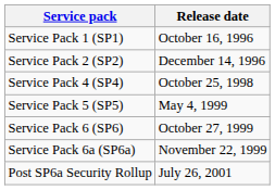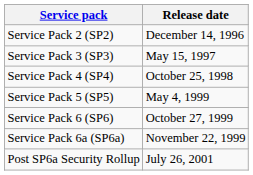 <table border="1" class="wikitable floatright" style="font-size:85%">
 <tr>
 <th><a href='#'>Service pack</a></th>
 <th>Release date</th>
 </tr>
 <tr>
-<td>Service Pack 1 (SP1)</td>
-<td>October 16, 1996</td>
+<td>Service Pack 2 (SP2)</td>
+<td>December 14, 1996</td>
 </tr>
 <tr>
-<td>Service Pack 2 (SP2)</td>
-<td>December 14, 1996</td>
+<td>Service Pack 3 (SP3)</td>
+<td>May 15, 1997</td>
 </tr>
 <tr>
 <td>Service Pack 4 (SP4)</td>
 <td>October 25, 1998</td>
 </tr>
 <tr>
 <td>Service Pack 5 (SP5)</td>
 <td>May 4, 1999</td>
 </tr>
 <tr>
 <td>Service Pack 6 (SP6)</td>
 <td>October 27, 1999</td>
 </tr>
 <tr>
 <td>Service Pack 6a (SP6a)</td>
 <td>November 22, 1999</td>
 </tr>
 <tr>
 <td>Post SP6a Security Rollup</td>
 <td>July 26, 2001</td>
 </tr>
 </table>
